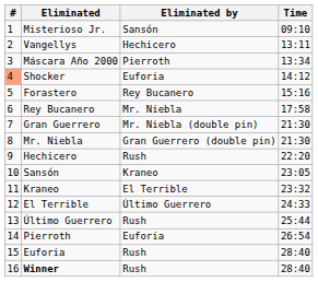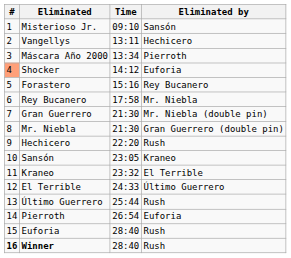 <table class="wikitable sortable">
 <tr>
 <th>#</th>
 <th>Eliminated</th>
+<th>Time</th>
 <th>Eliminated by</th>
-<th>Time</th>
 </tr>
 <tr>
 <td>1</td>
 <td>Misterioso Jr.</td>
+<td>09:10</td>
 <td>Sansón</td>
-<td>09:10</td>
 </tr>
 <tr>
 <td>2</td>
 <td>Vangellys</td>
+<td>13:11</td>
 <td>Hechicero</td>
-<td>13:11</td>
 </tr>
 <tr>
 <td>3</td>
 <td>Máscara Año 2000</td>
+<td>13:34</td>
 <td>Pierroth</td>
-<td>13:34</td>
 </tr>
 <tr>
 <td style="background: lightsalmon;">4</td>
 <td>Shocker</td>
+<td>14:12</td>
 <td>Euforia</td>
-<td>14:12</td>
 </tr>
 <tr>
 <td>5</td>
 <td>Forastero</td>
+<td>15:16</td>
 <td>Rey Bucanero</td>
-<td>15:16</td>
 </tr>
 <tr>
 <td>6</td>
 <td>Rey Bucanero</td>
+<td>17:58</td>
 <td>Mr. Niebla</td>
-<td>17:58</td>
 </tr>
 <tr>
 <td>7</td>
 <td>Gran Guerrero</td>
+<td>21:30</td>
 <td>Mr. Niebla (double pin)</td>
-<td>21:30</td>
 </tr>
 <tr>
 <td>8</td>
 <td>Mr. Niebla</td>
+<td>21:30</td>
 <td>Gran Guerrero (double pin)</td>
-<td>21:30</td>
 </tr>
 <tr>
 <td>9</td>
 <td>Hechicero</td>
+<td>22:20</td>
 <td>Rush</td>
-<td>22:20</td>
 </tr>
 <tr>
 <td>10</td>
 <td>Sansón</td>
+<td>23:05</td>
 <td>Kraneo</td>
-<td>23:05</td>
 </tr>
 <tr>
 <td>11</td>
 <td>Kraneo</td>
+<td>23:32</td>
 <td>El Terrible</td>
-<td>23:32</td>
 </tr>
 <tr>
 <td>12</td>
 <td>El Terrible</td>
+<td>24:33</td>
 <td>Último Guerrero</td>
-<td>24:33</td>
 </tr>
 <tr>
 <td>13</td>
 <td>Último Guerrero</td>
+<td>25:44</td>
 <td>Rush</td>
-<td>25:44</td>
 </tr>
 <tr>
 <td>14</td>
 <td>Pierroth</td>
+<td>26:54</td>
 <td>Euforia</td>
-<td>26:54</td>
 </tr>
 <tr>
 <td>15</td>
 <td>Euforia</td>
+<td>28:40</td>
 <td>Rush</td>
-<td>28:40</td>
 </tr>
 <tr>
-<td>16</td>
+<td><strong>16</strong></td>
 <td><strong>Winner</strong></td>
+<td>28:40</td>
 <td>Rush</td>
-<td>28:40</td>
 </tr>
 </table>
